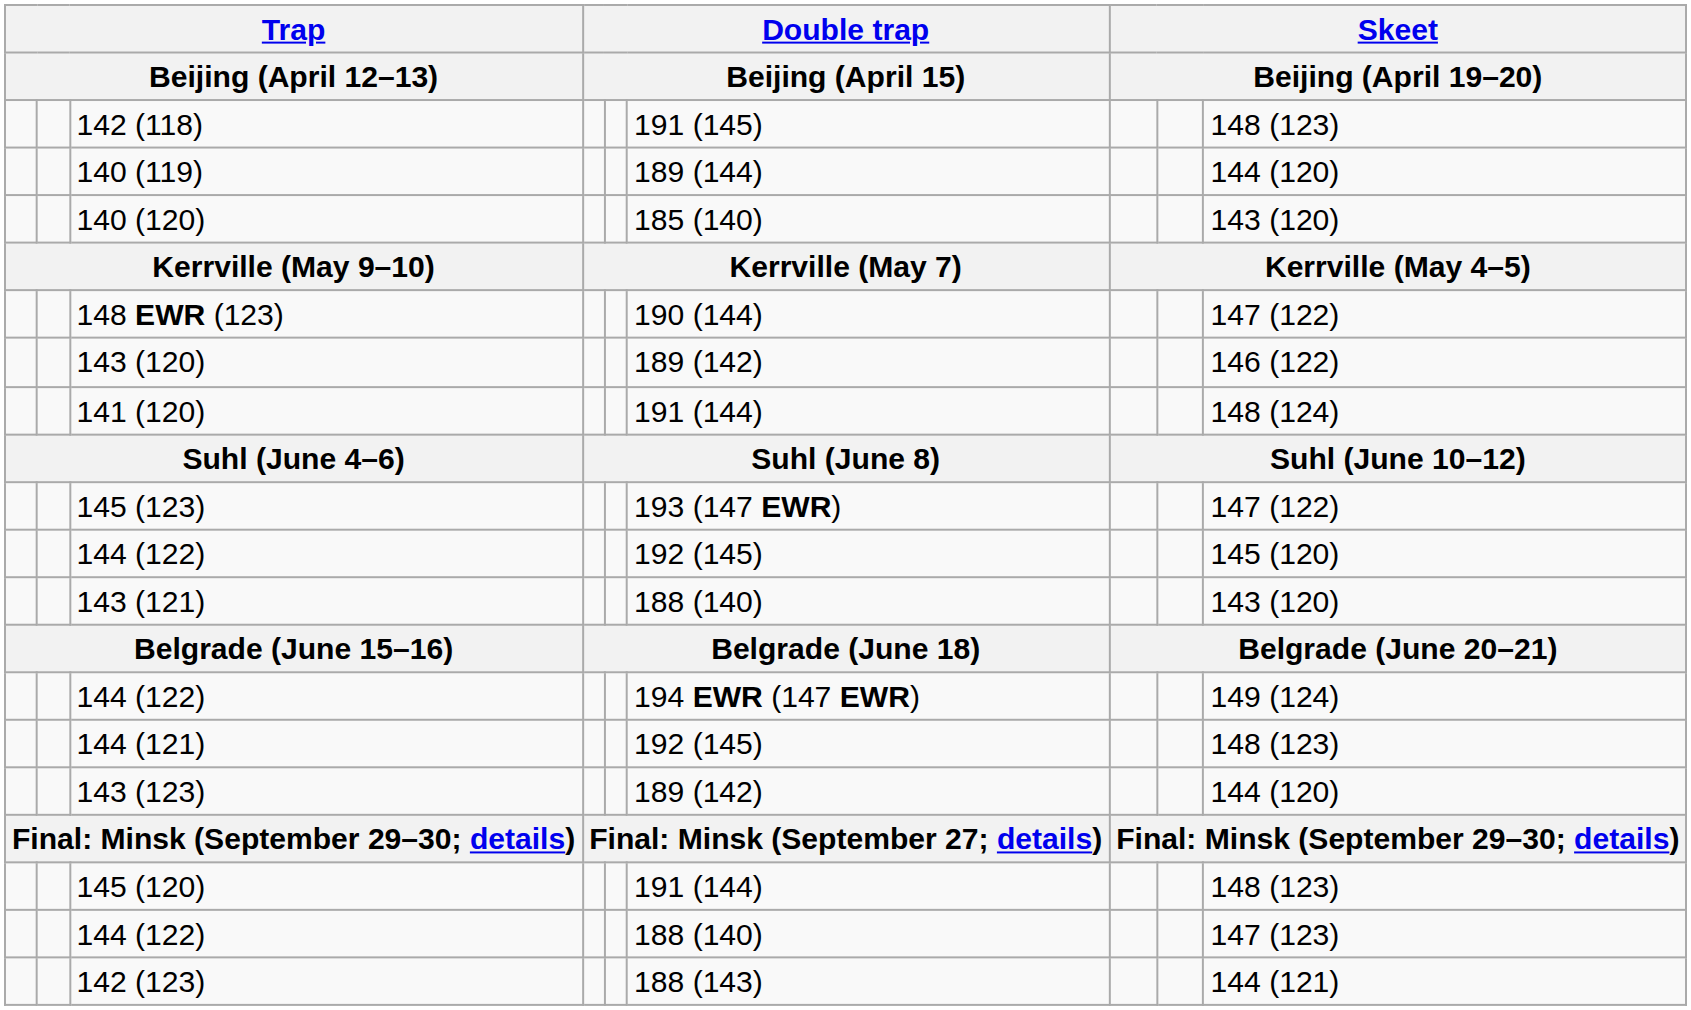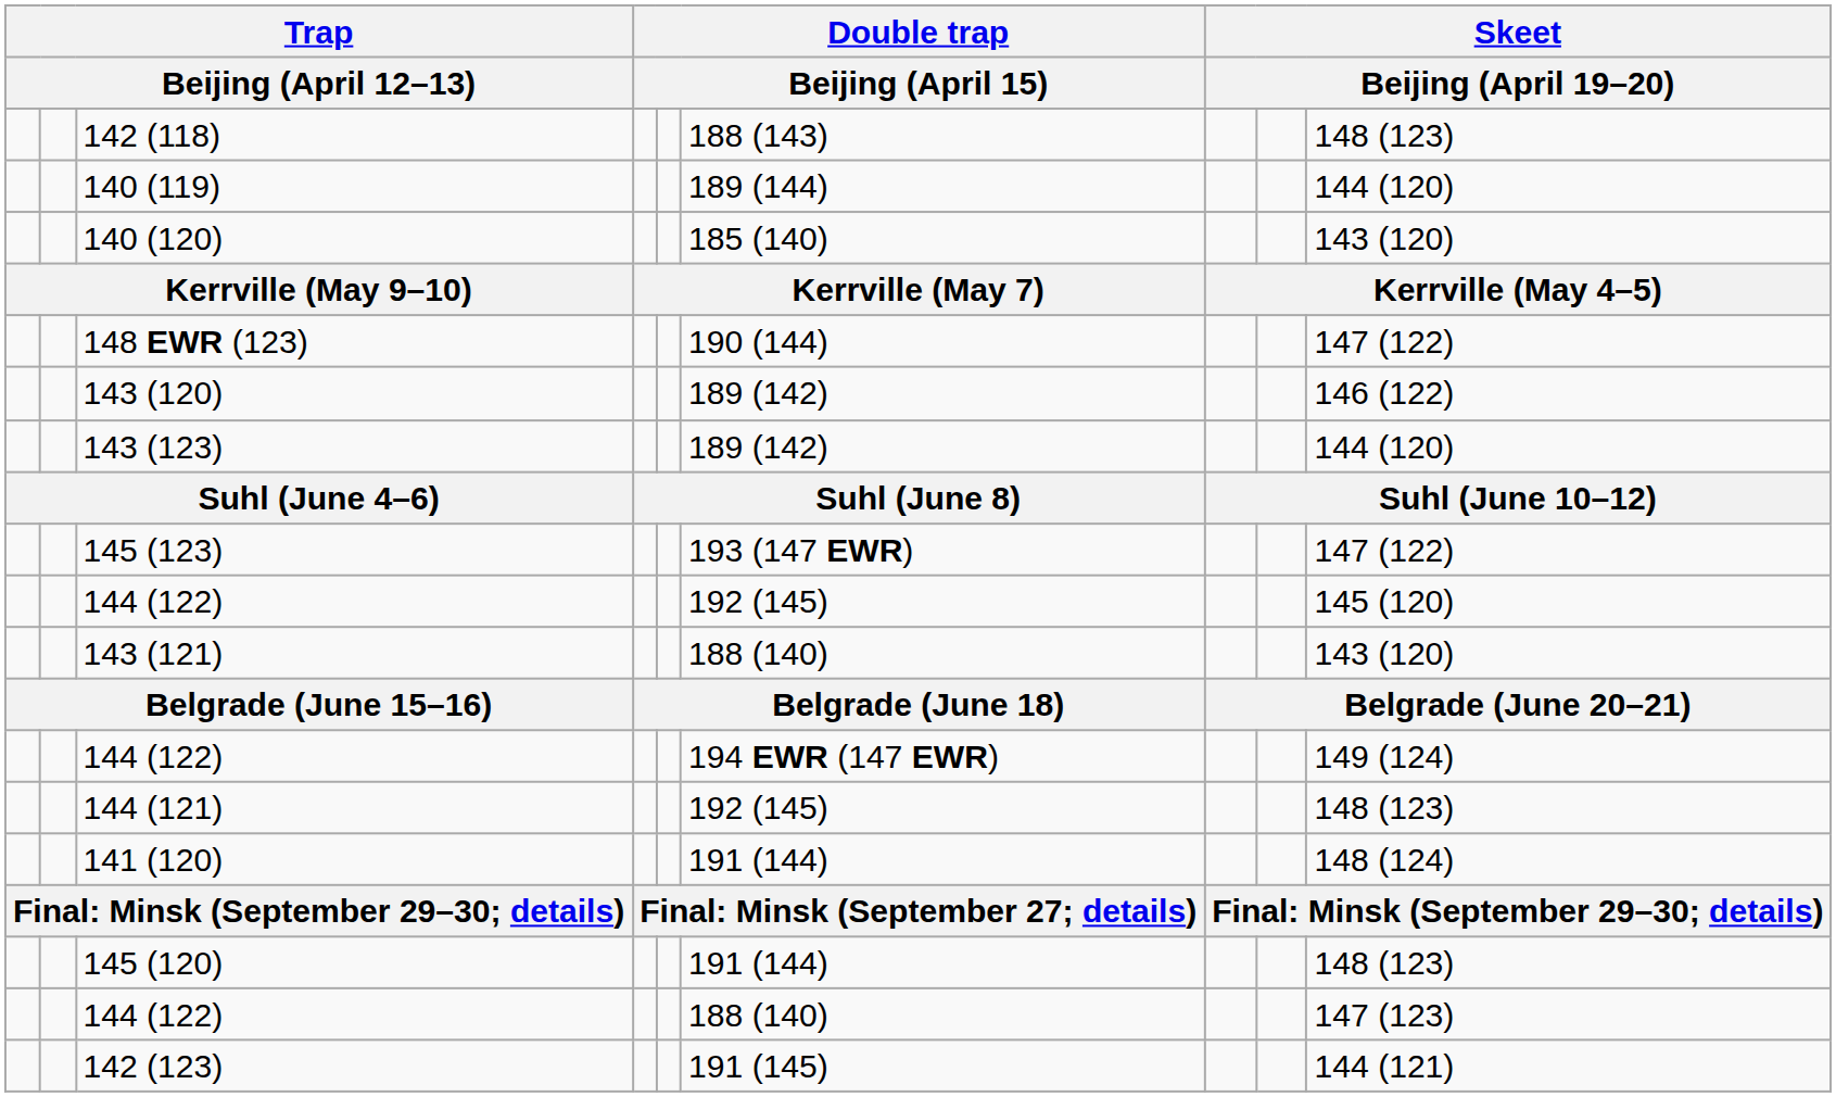 <table class="wikitable" style="font-size: 95%">
 <tr>
 <th colspan=3><a href='#'>Trap</a></th>
 <th colspan=3><a href='#'>Double trap</a></th>
 <th colspan=3><a href='#'>Skeet</a></th>
 </tr>
 <tr>
 <th colspan=3>Beijing (April 12–13)</th>
 <th colspan=3>Beijing (April 15)</th>
 <th colspan=3>Beijing (April 19–20)</th>
 </tr>
 <tr>
 <td></td>
 <td></td>
 <td>142 (118)</td>
 <td></td>
 <td></td>
-<td>191 (145)</td>
+<td>188 (143)</td>
 <td></td>
 <td></td>
 <td>148 (123)</td>
 </tr>
 <tr>
 <td></td>
 <td></td>
 <td>140 (119)</td>
 <td></td>
 <td></td>
 <td>189 (144)</td>
 <td></td>
 <td></td>
 <td>144 (120)</td>
 </tr>
 <tr>
 <td></td>
 <td></td>
 <td>140 (120)</td>
 <td></td>
 <td></td>
 <td>185 (140)</td>
 <td></td>
 <td></td>
 <td>143 (120)</td>
 </tr>
 <tr>
 <th colspan=3>Kerrville (May 9–10)</th>
 <th colspan=3>Kerrville (May 7)</th>
 <th colspan=3>Kerrville (May 4–5)</th>
 </tr>
 <tr>
 <td></td>
 <td></td>
 <td>148 <strong>EWR</strong> (123)</td>
 <td></td>
 <td></td>
 <td>190 (144)</td>
 <td></td>
 <td></td>
 <td>147 (122)</td>
 </tr>
 <tr>
 <td></td>
 <td></td>
 <td>143 (120)</td>
 <td></td>
 <td></td>
 <td>189 (142)</td>
 <td></td>
 <td></td>
 <td>146 (122)</td>
 </tr>
 <tr>
 <td></td>
 <td></td>
-<td>141 (120)</td>
+<td>143 (123)</td>
 <td></td>
 <td></td>
-<td>191 (144)</td>
+<td>189 (142)</td>
 <td></td>
 <td></td>
-<td>148 (124)</td>
+<td>144 (120)</td>
 </tr>
 <tr>
 <th colspan=3>Suhl (June 4–6)</th>
 <th colspan=3>Suhl (June 8)</th>
 <th colspan=3>Suhl (June 10–12)</th>
 </tr>
 <tr>
 <td></td>
 <td></td>
 <td>145 (123)</td>
 <td></td>
 <td></td>
 <td>193 (147 <strong>EWR</strong>)</td>
 <td></td>
 <td></td>
 <td>147 (122)</td>
 </tr>
 <tr>
 <td></td>
 <td></td>
 <td>144 (122)</td>
 <td></td>
 <td></td>
 <td>192 (145)</td>
 <td></td>
 <td></td>
 <td>145 (120)</td>
 </tr>
 <tr>
 <td></td>
 <td></td>
 <td>143 (121)</td>
 <td></td>
 <td></td>
 <td>188 (140)</td>
 <td></td>
 <td></td>
 <td>143 (120)</td>
 </tr>
 <tr>
 <th colspan=3>Belgrade (June 15–16)</th>
 <th colspan=3>Belgrade (June 18)</th>
 <th colspan=3>Belgrade (June 20–21)</th>
 </tr>
 <tr>
 <td></td>
 <td></td>
 <td>144 (122)</td>
 <td></td>
 <td></td>
 <td>194 <strong>EWR</strong> (147 <strong>EWR</strong>)</td>
 <td></td>
 <td></td>
 <td>149 (124)</td>
 </tr>
 <tr>
 <td></td>
 <td></td>
 <td>144 (121)</td>
 <td></td>
 <td></td>
 <td>192 (145)</td>
 <td></td>
 <td></td>
 <td>148 (123)</td>
 </tr>
 <tr>
 <td></td>
 <td></td>
-<td>143 (123)</td>
+<td>141 (120)</td>
 <td></td>
 <td></td>
-<td>189 (142)</td>
+<td>191 (144)</td>
 <td></td>
 <td></td>
-<td>144 (120)</td>
+<td>148 (124)</td>
 </tr>
 <tr>
 <th colspan=3>Final: Minsk (September 29–30; <a href='#'>details</a>)</th>
 <th colspan=3>Final: Minsk (September 27; <a href='#'>details</a>)</th>
 <th colspan=3>Final: Minsk (September 29–30; <a href='#'>details</a>)</th>
 </tr>
 <tr>
 <td></td>
 <td></td>
 <td>145 (120)</td>
 <td></td>
 <td></td>
 <td>191 (144)</td>
 <td></td>
 <td></td>
 <td>148 (123)</td>
 </tr>
 <tr>
 <td></td>
 <td></td>
 <td>144 (122)</td>
 <td></td>
 <td></td>
 <td>188 (140)</td>
 <td></td>
 <td></td>
 <td>147 (123)</td>
 </tr>
 <tr>
 <td></td>
 <td></td>
 <td>142 (123)</td>
 <td></td>
 <td></td>
-<td>188 (143)</td>
+<td>191 (145)</td>
 <td></td>
 <td></td>
 <td>144 (121)</td>
 </tr>
 </table>
